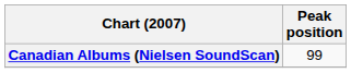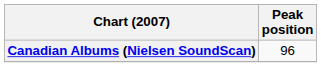 <table class="wikitable sortable plainrowheaders" style="text-align:center">
 <tr>
 <th scope="col">Chart (2007)</th>
 <th scope="col">Peak<br>position</th>
 </tr>
 <tr>
 <th scope="row"><a href='#'>Canadian Albums</a> (<a href='#'>Nielsen SoundScan</a>)</th>
-<td>99</td>
+<td>96</td>
 </tr>
 <tr>
 </tr>
 <tr>
 </tr>
 <tr>
 </tr>
 <tr>
 </tr>
 <tr>
 </tr>
 <tr>
 </tr>
 </table>
